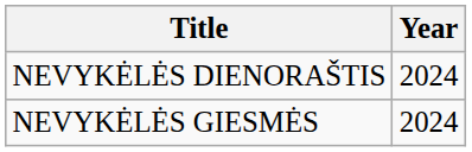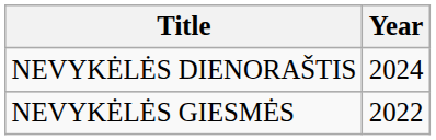 <table class="wikitable">
 <tr>
 <th>Title</th>
 <th>Year</th>
 </tr>
 <tr>
 <td>NEVYKĖLĖS DIENORAŠTIS</td>
 <td>2024</td>
 </tr>
 <tr>
 <td>NEVYKĖLĖS GIESMĖS</td>
-<td>2024</td>
+<td>2022</td>
 </tr>
 </table>
